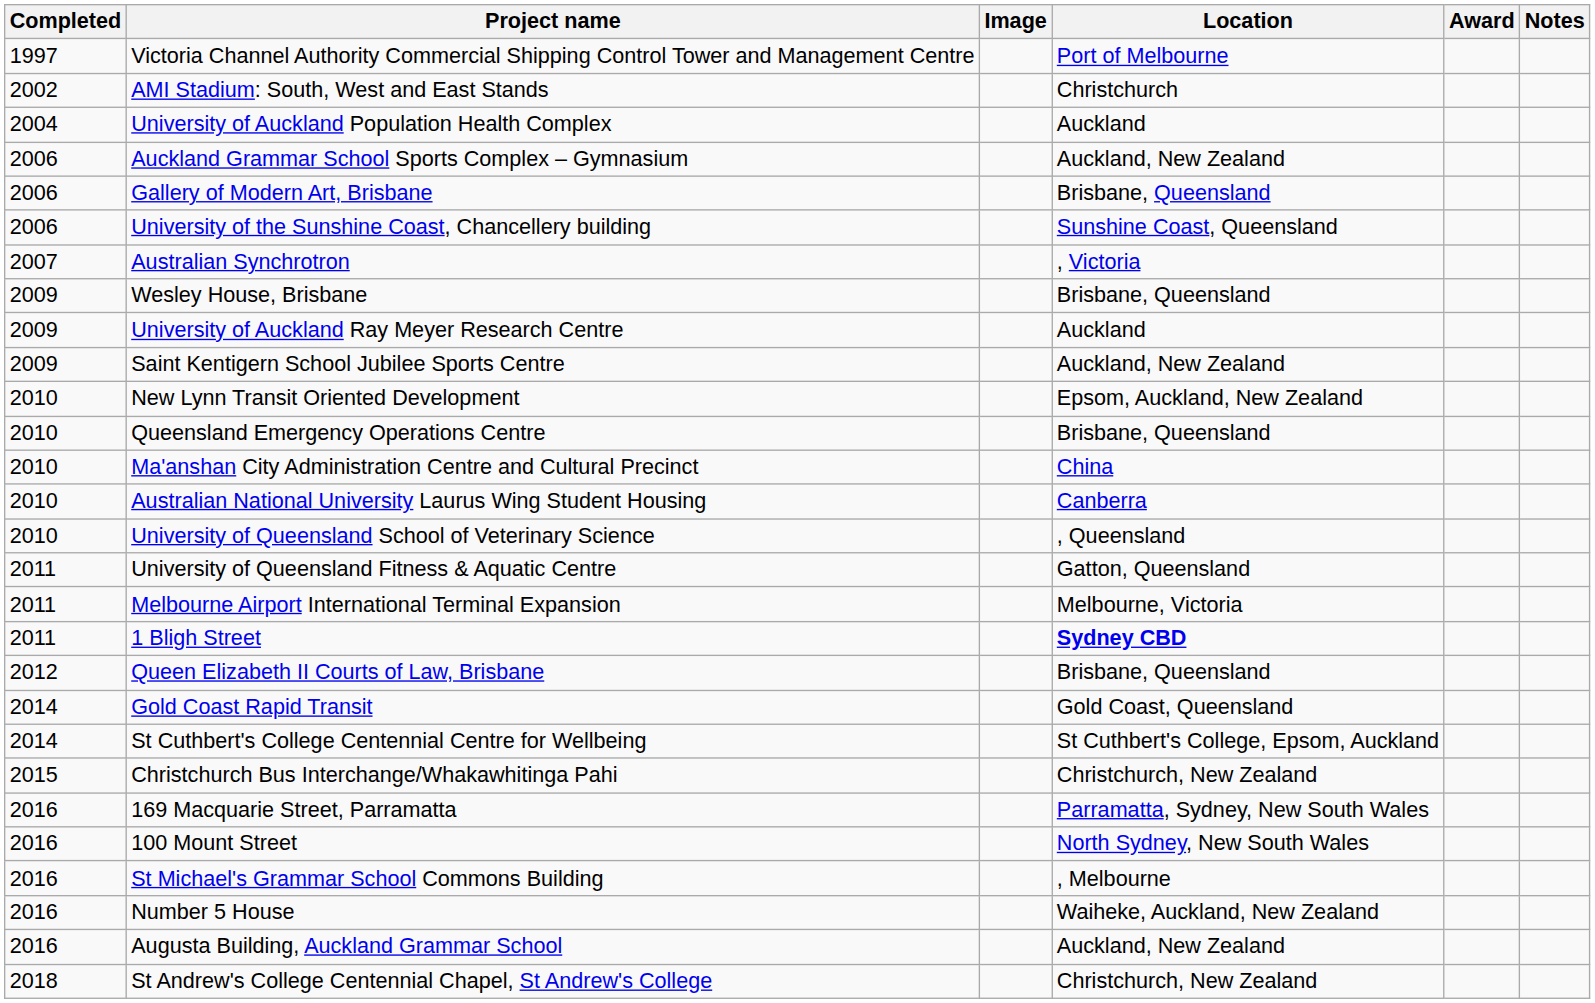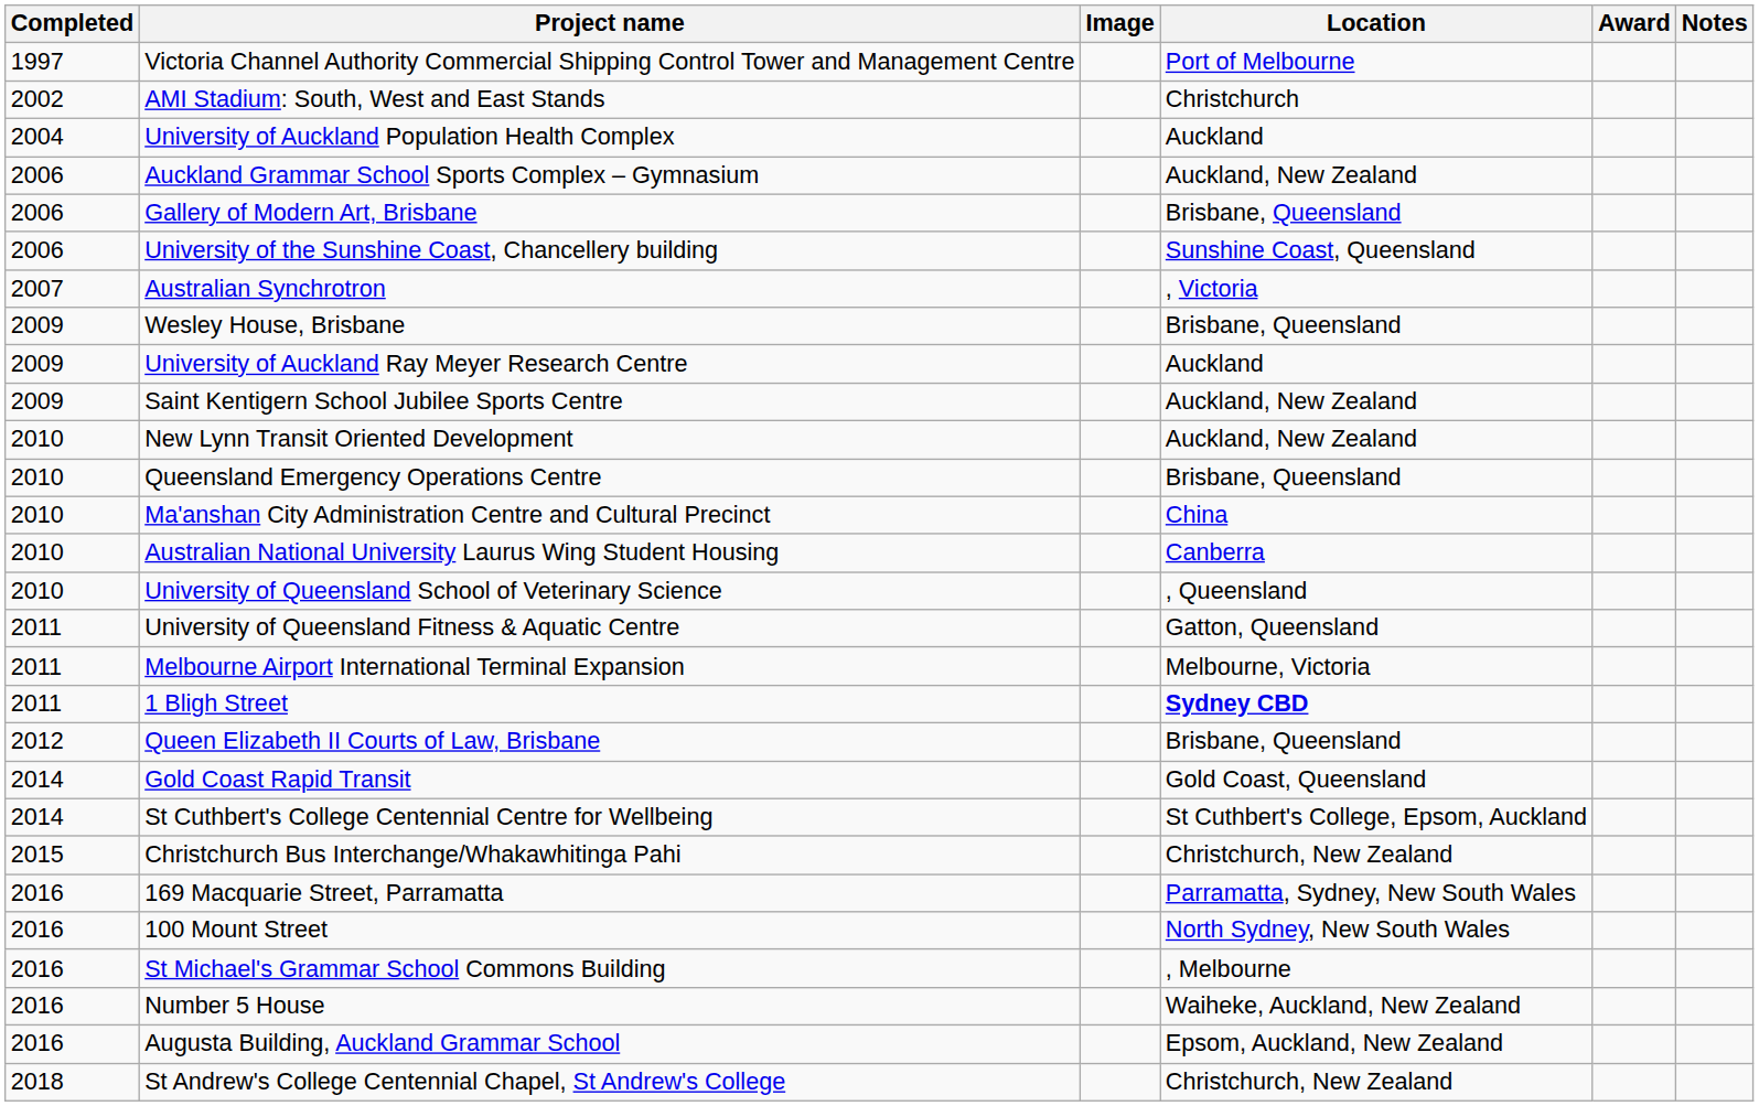 <table class="wikitable sortable">
 <tr>
 <th>Completed</th>
 <th>Project name</th>
 <th>Image</th>
 <th>Location</th>
 <th>Award</th>
 <th>Notes</th>
 </tr>
 <tr>
 <td>1997</td>
 <td>Victoria Channel Authority Commercial Shipping Control Tower and Management Centre</td>
 <td></td>
 <td><a href='#'>Port of Melbourne</a></td>
 <td></td>
 <td></td>
 </tr>
 <tr>
 <td>2002</td>
 <td><a href='#'>AMI Stadium</a>: South, West and East Stands</td>
 <td></td>
 <td>Christchurch</td>
 <td></td>
 <td></td>
 </tr>
 <tr>
 <td>2004</td>
 <td><a href='#'>University of Auckland</a> Population Health Complex</td>
 <td></td>
 <td>Auckland</td>
 <td></td>
 <td></td>
 </tr>
 <tr>
 <td>2006</td>
 <td><a href='#'>Auckland Grammar School</a> Sports Complex – Gymnasium</td>
 <td></td>
 <td>Auckland, New Zealand</td>
 <td></td>
 <td></td>
 </tr>
 <tr>
 <td>2006</td>
 <td><a href='#'>Gallery of Modern Art, Brisbane</a></td>
 <td></td>
 <td>Brisbane, <a href='#'>Queensland</a></td>
 <td></td>
 <td></td>
 </tr>
 <tr>
 <td>2006</td>
 <td><a href='#'>University of the Sunshine Coast</a>, Chancellery building</td>
 <td></td>
 <td><a href='#'>Sunshine Coast</a>, Queensland</td>
 <td></td>
 <td></td>
 </tr>
 <tr>
 <td>2007</td>
 <td><a href='#'>Australian Synchrotron</a></td>
 <td></td>
 <td>, <a href='#'>Victoria</a></td>
 <td></td>
 <td></td>
 </tr>
 <tr>
 <td>2009</td>
 <td>Wesley House, Brisbane</td>
 <td></td>
 <td>Brisbane, Queensland</td>
 <td></td>
 <td></td>
 </tr>
 <tr>
 <td>2009</td>
 <td><a href='#'>University of Auckland</a> Ray Meyer Research Centre</td>
 <td></td>
 <td>Auckland</td>
 <td></td>
 <td></td>
 </tr>
 <tr>
 <td>2009</td>
 <td>Saint Kentigern School Jubilee Sports Centre</td>
 <td></td>
 <td>Auckland, New Zealand</td>
 <td></td>
 <td></td>
 </tr>
 <tr>
 <td>2010</td>
 <td>New Lynn Transit Oriented Development</td>
 <td></td>
-<td>Epsom, Auckland, New Zealand</td>
+<td>Auckland, New Zealand</td>
 <td></td>
 <td></td>
 </tr>
 <tr>
 <td>2010</td>
 <td>Queensland Emergency Operations Centre</td>
 <td></td>
 <td>Brisbane, Queensland</td>
 <td></td>
 <td></td>
 </tr>
 <tr>
 <td>2010</td>
 <td><a href='#'>Ma'anshan</a> City Administration Centre and Cultural Precinct</td>
 <td></td>
 <td><a href='#'>China</a></td>
 <td></td>
 <td></td>
 </tr>
 <tr>
 <td>2010</td>
 <td><a href='#'>Australian National University</a> Laurus Wing Student Housing</td>
 <td></td>
 <td><a href='#'>Canberra</a></td>
 <td></td>
 <td></td>
 </tr>
 <tr>
 <td>2010</td>
 <td><a href='#'>University of Queensland</a> School of Veterinary Science</td>
 <td></td>
 <td>, Queensland</td>
 <td></td>
 <td></td>
 </tr>
 <tr>
 <td>2011</td>
 <td>University of Queensland Fitness & Aquatic Centre</td>
 <td></td>
 <td>Gatton, Queensland</td>
 <td></td>
 <td></td>
 </tr>
 <tr>
 <td>2011</td>
 <td><a href='#'>Melbourne Airport</a> International Terminal Expansion</td>
 <td></td>
 <td>Melbourne, Victoria</td>
 <td></td>
 <td></td>
 </tr>
 <tr>
 <td>2011</td>
 <td><a href='#'>1 Bligh Street</a></td>
 <td></td>
 <td><strong><a href='#'>Sydney CBD</a></strong></td>
 <td></td>
 <td></td>
 </tr>
 <tr>
 <td>2012</td>
 <td><a href='#'>Queen Elizabeth II Courts of Law, Brisbane</a></td>
 <td></td>
 <td>Brisbane, Queensland</td>
 <td></td>
 <td></td>
 </tr>
 <tr>
 <td>2014</td>
 <td><a href='#'>Gold Coast Rapid Transit</a></td>
 <td></td>
 <td>Gold Coast, Queensland</td>
 <td></td>
 <td></td>
 </tr>
 <tr>
 <td>2014</td>
 <td>St Cuthbert's College Centennial Centre for Wellbeing</td>
 <td></td>
 <td>St Cuthbert's College, Epsom, Auckland</td>
 <td></td>
 <td></td>
 </tr>
 <tr>
 <td>2015</td>
 <td>Christchurch Bus Interchange/Whakawhitinga Pahi</td>
 <td></td>
 <td>Christchurch, New Zealand</td>
 <td></td>
 <td></td>
 </tr>
 <tr>
 <td>2016</td>
 <td>169 Macquarie Street, Parramatta</td>
 <td></td>
 <td><a href='#'>Parramatta</a>, Sydney, New South Wales</td>
 <td></td>
 <td></td>
 </tr>
 <tr>
 <td>2016</td>
 <td>100 Mount Street</td>
 <td></td>
 <td><a href='#'>North Sydney</a>, New South Wales</td>
 <td></td>
 <td></td>
 </tr>
 <tr>
 <td>2016</td>
 <td><a href='#'>St Michael's Grammar School</a> Commons Building</td>
 <td></td>
 <td>, Melbourne</td>
 <td></td>
 <td></td>
 </tr>
 <tr>
 <td>2016</td>
 <td>Number 5 House</td>
 <td></td>
 <td>Waiheke, Auckland, New Zealand</td>
 <td></td>
 <td></td>
 </tr>
 <tr>
 <td>2016</td>
 <td>Augusta Building, <a href='#'>Auckland Grammar School</a></td>
 <td></td>
-<td>Auckland, New Zealand</td>
+<td>Epsom, Auckland, New Zealand</td>
 <td></td>
 <td></td>
 </tr>
 <tr>
 <td>2018</td>
 <td>St Andrew's College Centennial Chapel, <a href='#'>St Andrew's College</a></td>
 <td></td>
 <td>Christchurch, New Zealand</td>
 <td></td>
 <td></td>
 </tr>
 </table>
